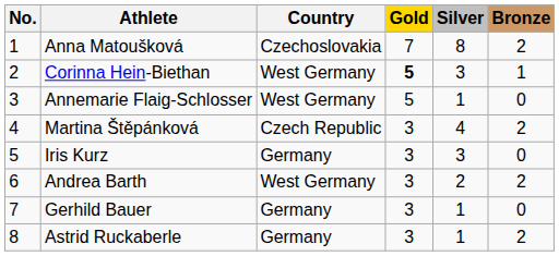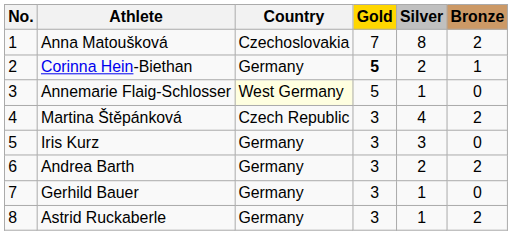 <table class="wikitable">
 <tr>
 <th>No.</th>
 <th>Athlete</th>
 <th>Country</th>
 <td style="text-align:center; background:gold;"><strong>Gold</strong></td>
 <td style="text-align:center; background:silver;"><strong>Silver</strong></td>
 <td style="text-align:center; background:#c96;"><strong>Bronze</strong></td>
 </tr>
 <tr valign="top">
 <td>1</td>
 <td>Anna Matoušková</td>
 <td> Czechoslovakia</td>
 <td align=center>7</td>
 <td align=center>8</td>
 <td align=center>2</td>
 </tr>
 <tr valign="top">
 <td>2</td>
 <td><a href='#'>Corinna Hein</a>-Biethan</td>
-<td> West Germany</td>
+<td> Germany</td>
 <td align=center><strong>5</strong></td>
-<td align=center>3</td>
+<td align=center>2</td>
 <td align=center>1</td>
 </tr>
 <tr valign="top">
 <td>3</td>
 <td>Annemarie Flaig-Schlosser</td>
-<td> West Germany</td>
+<td style="background: lightyellow;"> West Germany</td>
 <td align=center>5</td>
 <td align=center>1</td>
 <td align=center>0</td>
 </tr>
 <tr valign="top">
 <td>4</td>
 <td>Martina Štěpánková</td>
 <td> Czech Republic</td>
 <td align=center>3</td>
 <td align=center>4</td>
 <td align=center>2</td>
 </tr>
 <tr valign="top">
 <td>5</td>
 <td>Iris Kurz</td>
 <td> Germany</td>
 <td align=center>3</td>
 <td align=center>3</td>
 <td align=center>0</td>
 </tr>
 <tr valign="top">
 <td>6</td>
 <td>Andrea Barth</td>
-<td> West Germany</td>
+<td> Germany</td>
 <td align=center>3</td>
 <td align=center>2</td>
 <td align=center>2</td>
 </tr>
 <tr valign="top">
 <td>7</td>
 <td>Gerhild Bauer</td>
 <td> Germany</td>
 <td align=center>3</td>
 <td align=center>1</td>
 <td align=center>0</td>
 </tr>
 <tr valign="top">
 <td>8</td>
 <td>Astrid Ruckaberle</td>
 <td> Germany</td>
 <td align=center>3</td>
 <td align=center>1</td>
 <td align=center>2</td>
 </tr>
 </table>
